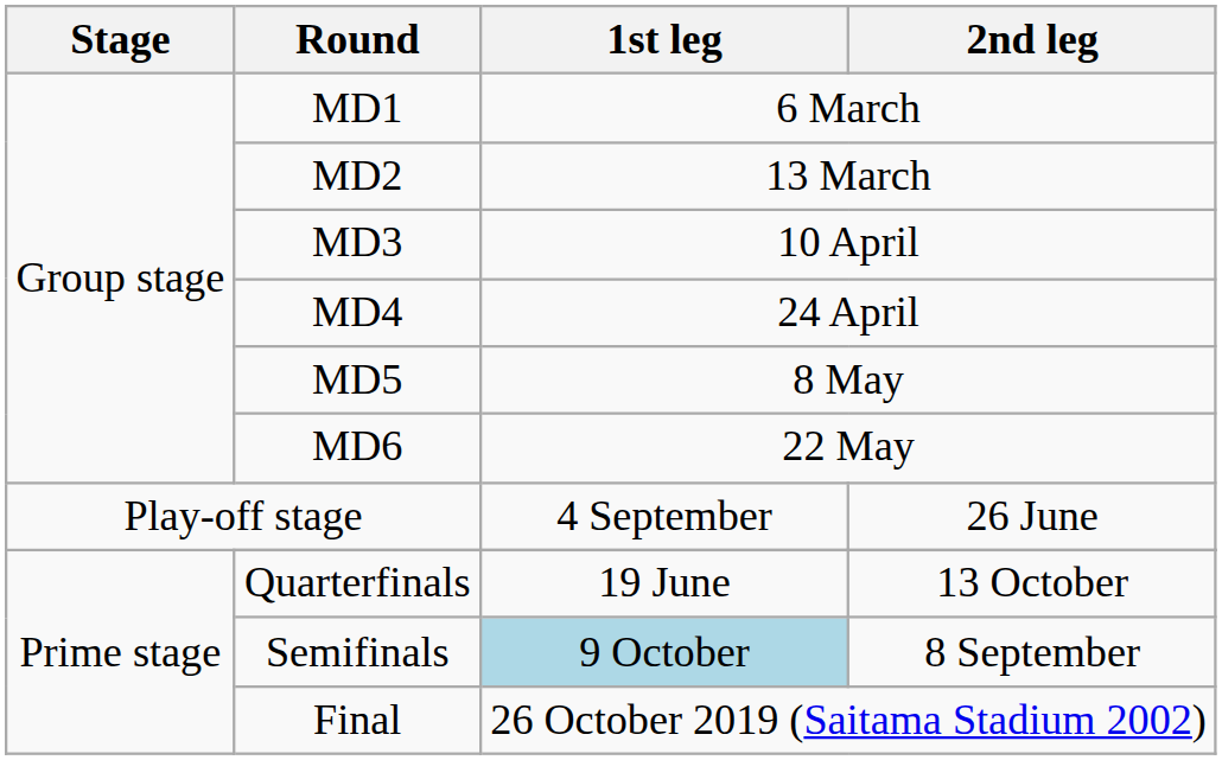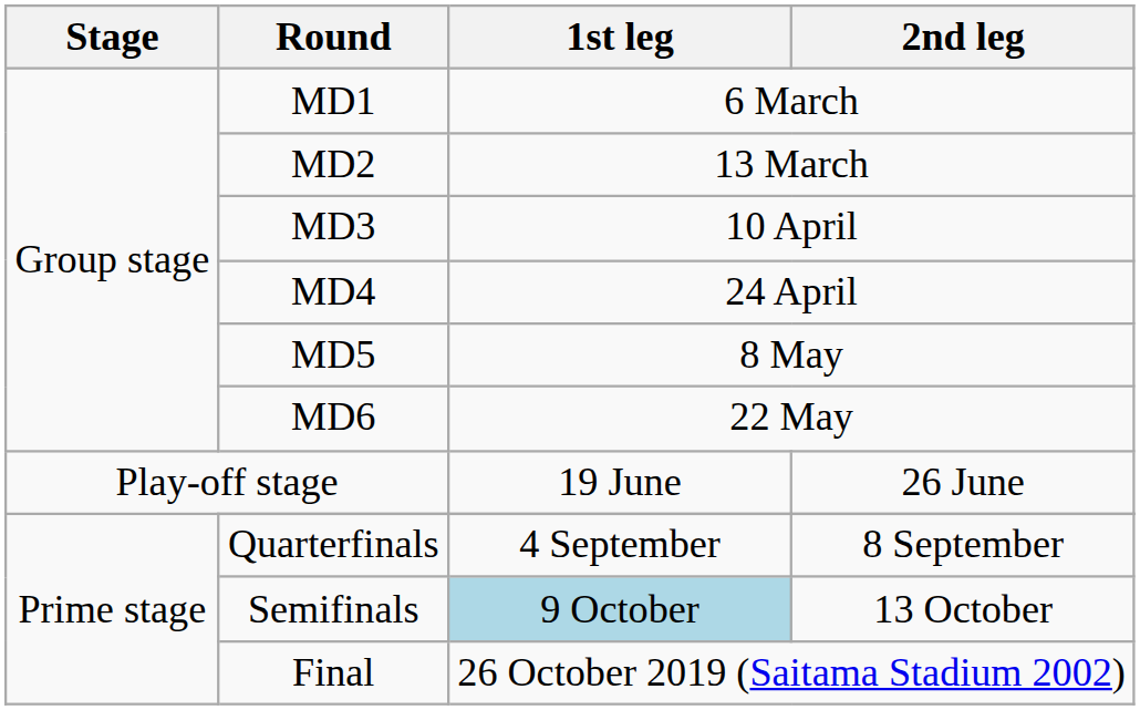 <table class="wikitable" style="text-align:center;">
 <tr>
 <th>Stage</th>
 <th>Round</th>
 <th>1st leg</th>
 <th>2nd leg</th>
 </tr>
 <tr>
 <td rowspan="6">Group stage</td>
 <td>MD1</td>
 <td colspan="2">6 March</td>
 </tr>
 <tr>
 <td>MD2</td>
 <td colspan="2">13 March</td>
 </tr>
 <tr>
 <td>MD3</td>
 <td colspan="2">10 April</td>
 </tr>
 <tr>
 <td>MD4</td>
 <td colspan="2">24 April</td>
 </tr>
 <tr>
 <td>MD5</td>
 <td colspan="2">8 May</td>
 </tr>
 <tr>
 <td>MD6</td>
 <td colspan="2">22 May</td>
 </tr>
 <tr>
 <td colspan="2">Play-off stage</td>
-<td>4 September</td>
+<td>19 June</td>
 <td>26 June</td>
 </tr>
 <tr>
 <td rowspan="4">Prime stage</td>
 </tr>
 <tr>
 <td>Quarterfinals</td>
-<td>19 June</td>
-<td>13 October</td>
+<td>4 September</td>
+<td>8 September</td>
 </tr>
 <tr>
 <td>Semifinals</td>
 <td style="background: lightblue;">9 October</td>
-<td>8 September</td>
+<td>13 October</td>
 </tr>
 <tr>
 <td>Final</td>
 <td colspan="2">26 October 2019 (<a href='#'>Saitama Stadium 2002</a>)</td>
 </tr>
 </table>
